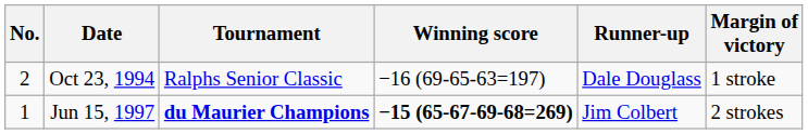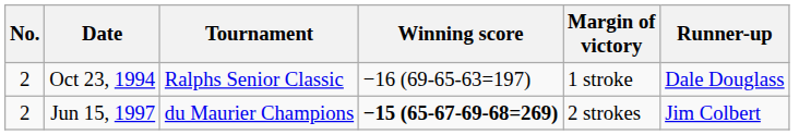 <table class="wikitable" style="font-size:95%;">
 <tr>
 <th>No.</th>
 <th>Date</th>
 <th>Tournament</th>
 <th>Winning score</th>
+<th>Margin of<br>victory</th>
 <th>Runner-up</th>
-<th>Margin of<br>victory</th>
 </tr>
 <tr>
 <td align=center>2</td>
 <td align=right>Oct 23, <a href='#'>1994</a></td>
 <td><a href='#'>Ralphs Senior Classic</a></td>
 <td>−16 (69-65-63=197)</td>
+<td>1 stroke</td>
 <td> <a href='#'>Dale Douglass</a></td>
-<td>1 stroke</td>
 </tr>
 <tr>
-<td align=center>1</td>
+<td align=center>2</td>
 <td align=right>Jun 15, <a href='#'>1997</a></td>
-<td><strong><a href='#'>du Maurier Champions</a></strong></td>
+<td><a href='#'>du Maurier Champions</a></td>
 <td><strong>−15 (65-67-69-68=269)</strong></td>
+<td>2 strokes</td>
 <td> <a href='#'>Jim Colbert</a></td>
-<td>2 strokes</td>
 </tr>
 </table>
